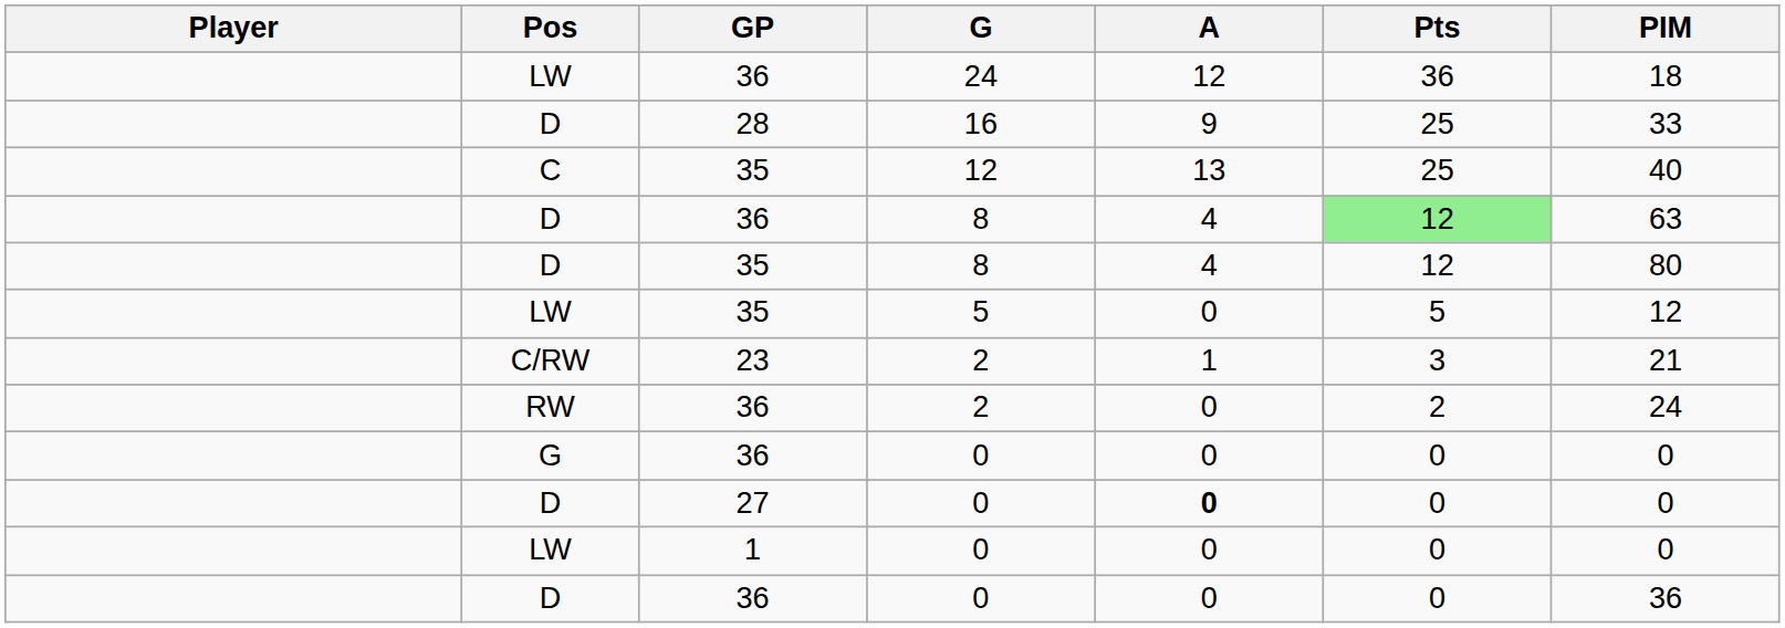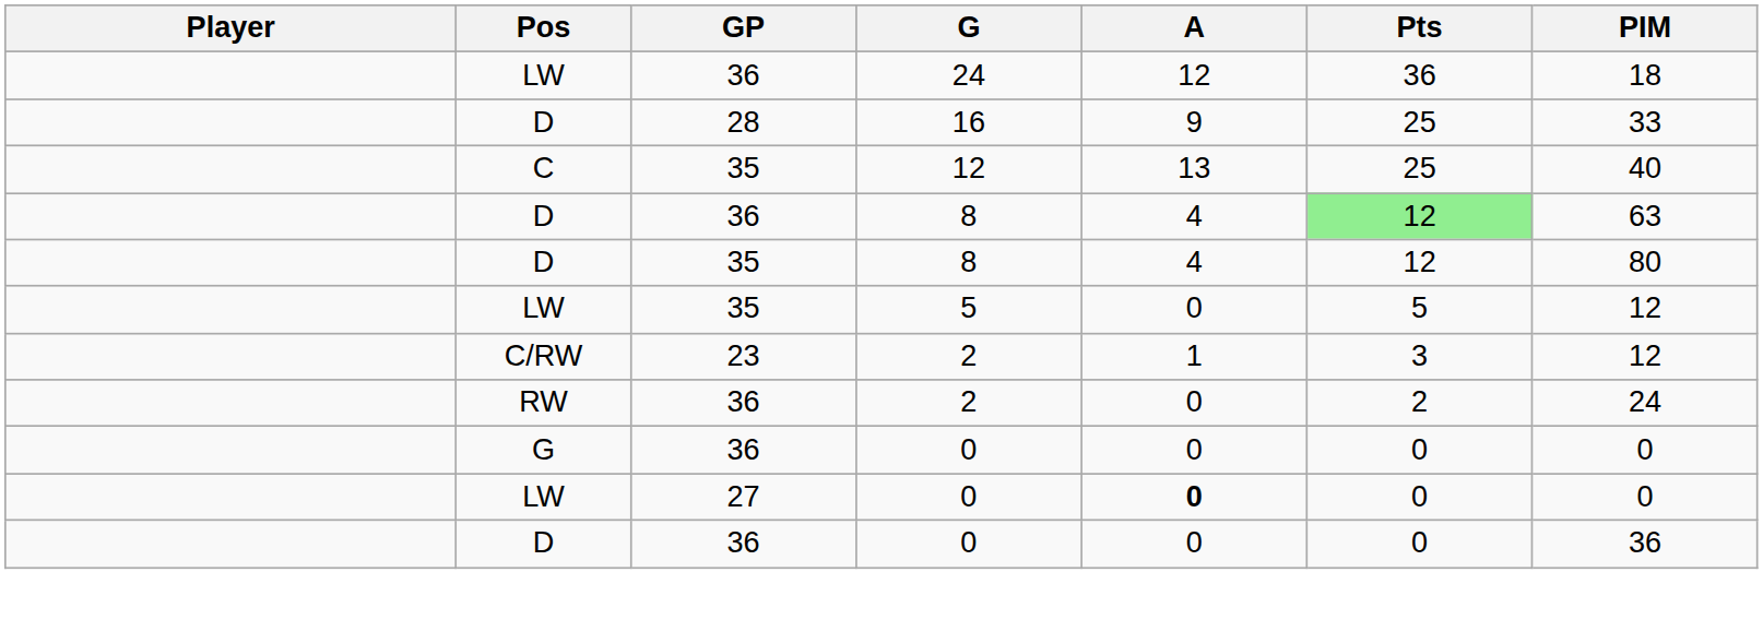 <table class="wikitable sortable" width="60%">
 <tr ALIGN="center">
 <th bgcolor="#DDDDFF" width="10%">Player</th>
 <th bgcolor="#DDDDFF" width="3%" title="Position">Pos</th>
 <th bgcolor="#DDDDFF" width="5%" title="Games played">GP</th>
 <th bgcolor="#DDDDFF" width="5%" title="Goals">G</th>
 <th bgcolor="#DDDDFF" width="5%" title="Assists">A</th>
 <th bgcolor="#DDDDFF" width="5%" title="Points">Pts</th>
 <th bgcolor="#DDDDFF" width="5%" title="Penalties in Minutes">PIM</th>
 </tr>
 <tr align="center">
 <td align="right"></td>
 <td>LW</td>
 <td>36</td>
 <td>24</td>
 <td>12</td>
 <td>36</td>
 <td>18</td>
 </tr>
 <tr align="center">
 <td align="right"></td>
 <td>D</td>
 <td>28</td>
 <td>16</td>
 <td>9</td>
 <td>25</td>
 <td>33</td>
 </tr>
 <tr align="center">
 <td align="right"></td>
 <td>C</td>
 <td>35</td>
 <td>12</td>
 <td>13</td>
 <td>25</td>
 <td>40</td>
 </tr>
 <tr align="center">
 <td align="right"></td>
 <td>D</td>
 <td>36</td>
 <td>8</td>
 <td>4</td>
 <td style="background: lightgreen;">12</td>
 <td>63</td>
 </tr>
 <tr align="center">
 <td align="right"></td>
 <td>D</td>
 <td>35</td>
 <td>8</td>
 <td>4</td>
 <td>12</td>
 <td>80</td>
 </tr>
 <tr align="center">
 <td align="right"></td>
 <td>LW</td>
 <td>35</td>
 <td>5</td>
 <td>0</td>
 <td>5</td>
 <td>12</td>
 </tr>
 <tr align="center">
 <td align="right"></td>
 <td>C/RW</td>
 <td>23</td>
 <td>2</td>
 <td>1</td>
 <td>3</td>
-<td>21</td>
+<td>12</td>
 </tr>
 <tr align="center">
 <td align="right"></td>
 <td>RW</td>
 <td>36</td>
 <td>2</td>
 <td>0</td>
 <td>2</td>
 <td>24</td>
 </tr>
 <tr align="center">
 <td align="right"></td>
 <td>G</td>
 <td>36</td>
 <td>0</td>
 <td>0</td>
 <td>0</td>
 <td>0</td>
 </tr>
 <tr align="center">
 <td align="right"></td>
-<td>D</td>
+<td>LW</td>
 <td>27</td>
 <td>0</td>
 <td><strong>0</strong></td>
-<td>0</td>
-<td>0</td>
-</tr>
-<tr align="center">
-<td align="right"></td>
-<td>LW</td>
-<td>1</td>
-<td>0</td>
-<td>0</td>
 <td>0</td>
 <td>0</td>
 </tr>
 <tr align="center">
 <td align="right"></td>
 <td>D</td>
 <td>36</td>
 <td>0</td>
 <td>0</td>
 <td>0</td>
 <td>36</td>
 </tr>
 </table>
